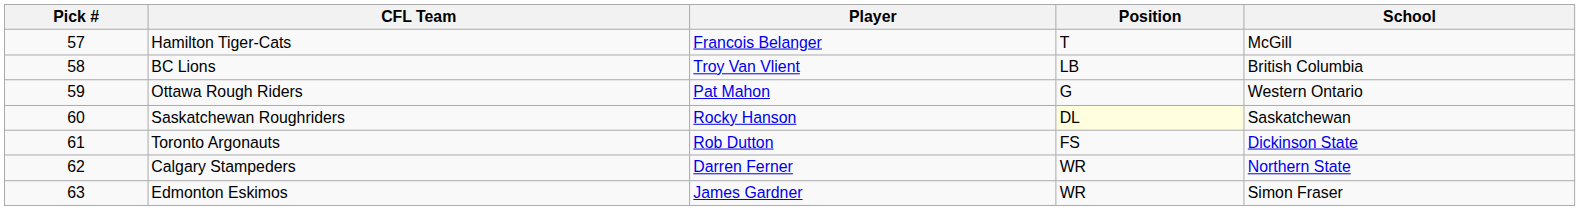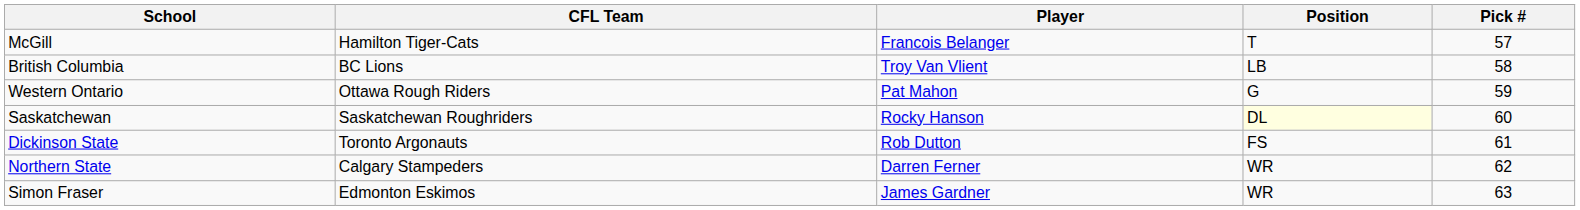 <table class="wikitable" style="width: 80%">
 <tr>
-<th>Pick #</th>
+<th>School</th>
 <th>CFL Team</th>
 <th>Player</th>
 <th>Position</th>
-<th>School</th>
+<th>Pick #</th>
 </tr>
 <tr>
-<td align=center>57</td>
+<td>McGill</td>
 <td>Hamilton Tiger-Cats</td>
 <td><a href='#'>Francois Belanger</a></td>
 <td>T</td>
-<td>McGill</td>
+<td align=center>57</td>
 </tr>
 <tr>
-<td align=center>58</td>
+<td>British Columbia</td>
 <td>BC Lions</td>
 <td><a href='#'>Troy Van Vlient</a></td>
 <td>LB</td>
-<td>British Columbia</td>
+<td align=center>58</td>
 </tr>
 <tr>
-<td align=center>59</td>
+<td>Western Ontario</td>
 <td>Ottawa Rough Riders</td>
 <td><a href='#'>Pat Mahon</a></td>
 <td>G</td>
-<td>Western Ontario</td>
+<td align=center>59</td>
 </tr>
 <tr>
-<td align=center>60</td>
+<td>Saskatchewan</td>
 <td>Saskatchewan Roughriders</td>
 <td><a href='#'>Rocky Hanson</a></td>
 <td style="background: lightyellow;">DL</td>
-<td>Saskatchewan</td>
+<td align=center>60</td>
 </tr>
 <tr>
-<td align=center>61</td>
+<td><a href='#'>Dickinson State</a></td>
 <td>Toronto Argonauts</td>
 <td><a href='#'>Rob Dutton</a></td>
 <td>FS</td>
-<td><a href='#'>Dickinson State</a></td>
+<td align=center>61</td>
 </tr>
 <tr>
-<td align=center>62</td>
+<td><a href='#'>Northern State</a></td>
 <td>Calgary Stampeders</td>
 <td><a href='#'>Darren Ferner</a></td>
 <td>WR</td>
-<td><a href='#'>Northern State</a></td>
+<td align=center>62</td>
 </tr>
 <tr>
-<td align=center>63</td>
+<td>Simon Fraser</td>
 <td>Edmonton Eskimos</td>
 <td><a href='#'>James Gardner</a></td>
 <td>WR</td>
-<td>Simon Fraser</td>
+<td align=center>63</td>
 </tr>
 </table>
